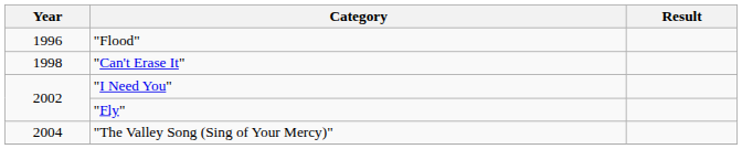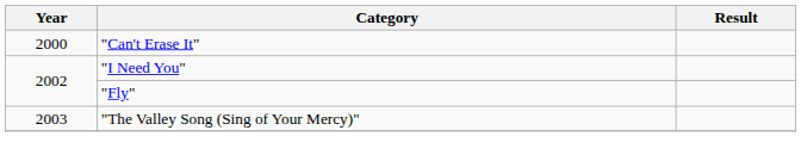 <table class="wikitable" width="800em">
 <tr>
 <th width=10em>Year</th>
 <th width=240em>Category</th>
 <th width=20em>Result</th>
 </tr>
 <tr>
-<td align="center" valign="center">1996</td>
-<td align="left" valign="center">"Flood"</td>
-<td></td>
-</tr>
-<tr>
-<td align="center" valign="center">1998</td>
+<td align="center" valign="center">2000</td>
 <td align="left" valign="center">"<a href='#'>Can't Erase It</a>"</td>
 <td></td>
 </tr>
 <tr>
 <td align="center" valign="center" rowspan=2>2002</td>
 <td align="left" valign="center">"<a href='#'>I Need You</a>"</td>
 <td></td>
 </tr>
 <tr>
 <td align="left" valign="center">"<a href='#'>Fly</a>"</td>
 <td></td>
 </tr>
 <tr>
-<td align="center" valign="center">2004</td>
+<td align="center" valign="center">2003</td>
 <td align="left" valign="center">"The Valley Song (Sing of Your Mercy)"</td>
 <td></td>
 </tr>
 <tr>
 </tr>
 </table>
